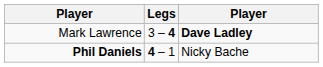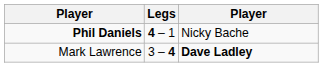 <table class=wikitable style="text-align:center">
 <tr>
 <th width=177>Player</th>
 <th width=36>Legs</th>
 <th width=177>Player</th>
 </tr>
 <tr align=left>
+<td align=right><strong>Phil Daniels</strong> </td>
+<td align=center><strong>4</strong> – 1</td>
+<td> Nicky Bache</td>
+</tr>
+<tr align=left>
 <td align=right>Mark Lawrence </td>
 <td align=center>3 – <strong>4</strong></td>
 <td> <strong>Dave Ladley</strong></td>
 </tr>
-<tr align=left>
-<td align=right><strong>Phil Daniels</strong> </td>
-<td align=center><strong>4</strong> – 1</td>
-<td> Nicky Bache</td>
-</tr>
 </table>
